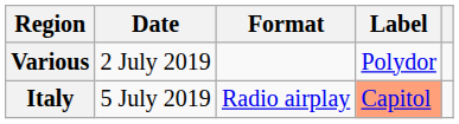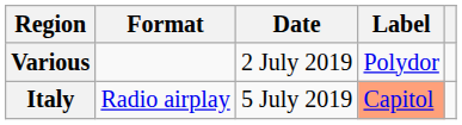 <table class="wikitable plainrowheaders">
 <tr>
 <th>Region</th>
+<th>Format</th>
 <th>Date</th>
-<th>Format</th>
 <th>Label</th>
 <th scope="col"></th>
 </tr>
 <tr>
 <th scope="row">Various</th>
+<td></td>
 <td>2 July 2019</td>
-<td></td>
 <td><a href='#'>Polydor</a></td>
 <td style="text-align:center;"></td>
 </tr>
 <tr>
 <th scope="row">Italy</th>
+<td><a href='#'>Radio airplay</a></td>
 <td>5 July 2019</td>
-<td><a href='#'>Radio airplay</a></td>
 <td style="background: lightsalmon;"><a href='#'>Capitol</a></td>
 <td style="text-align:center;"></td>
 </tr>
 </table>
